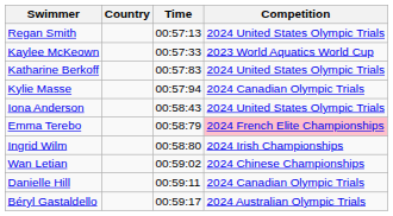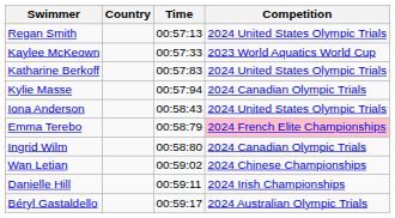 <table class="wikitable sortable mw-collapsible">
 <tr>
 <th scope="col">Swimmer</th>
 <th scope="col">Country</th>
 <th scope="col">Time</th>
 <th scope="col">Competition</th>
 </tr>
 <tr>
 <td><a href='#'>Regan Smith</a></td>
 <td></td>
 <td>00:57:13</td>
 <td><a href='#'>2024 United States Olympic Trials</a></td>
 </tr>
 <tr>
 <td><a href='#'>Kaylee McKeown</a></td>
 <td></td>
 <td>00:57:33</td>
 <td><a href='#'>2023 World Aquatics World Cup</a></td>
 </tr>
 <tr>
 <td><a href='#'>Katharine Berkoff</a></td>
 <td></td>
 <td>00:57:83</td>
 <td><a href='#'>2024 United States Olympic Trials</a></td>
 </tr>
 <tr>
 <td><a href='#'>Kylie Masse</a></td>
 <td></td>
 <td>00:57:94</td>
 <td><a href='#'>2024 Canadian Olympic Trials</a></td>
 </tr>
 <tr>
 <td><a href='#'>Iona Anderson</a></td>
 <td></td>
 <td>00:58:43</td>
 <td><a href='#'>2024 United States Olympic Trials</a></td>
 </tr>
 <tr>
 <td><a href='#'>Emma Terebo</a></td>
 <td></td>
 <td>00:58:79</td>
 <td style="background: pink;"><a href='#'>2024 French Elite Championships</a></td>
 </tr>
 <tr>
 <td><a href='#'>Ingrid Wilm</a></td>
 <td></td>
 <td>00:58:80</td>
-<td><a href='#'>2024 Irish Championships</a></td>
+<td><a href='#'>2024 Canadian Olympic Trials</a></td>
 </tr>
 <tr>
 <td><a href='#'>Wan Letian</a></td>
 <td></td>
 <td>00:59:02</td>
 <td><a href='#'>2024 Chinese Championships</a></td>
 </tr>
 <tr>
 <td><a href='#'>Danielle Hill</a></td>
 <td></td>
 <td>00:59:11</td>
-<td><a href='#'>2024 Canadian Olympic Trials</a></td>
+<td><a href='#'>2024 Irish Championships</a></td>
 </tr>
 <tr>
 <td><a href='#'>Béryl Gastaldello</a></td>
 <td></td>
 <td>00:59:17</td>
 <td><a href='#'>2024 Australian Olympic Trials</a></td>
 </tr>
 </table>
